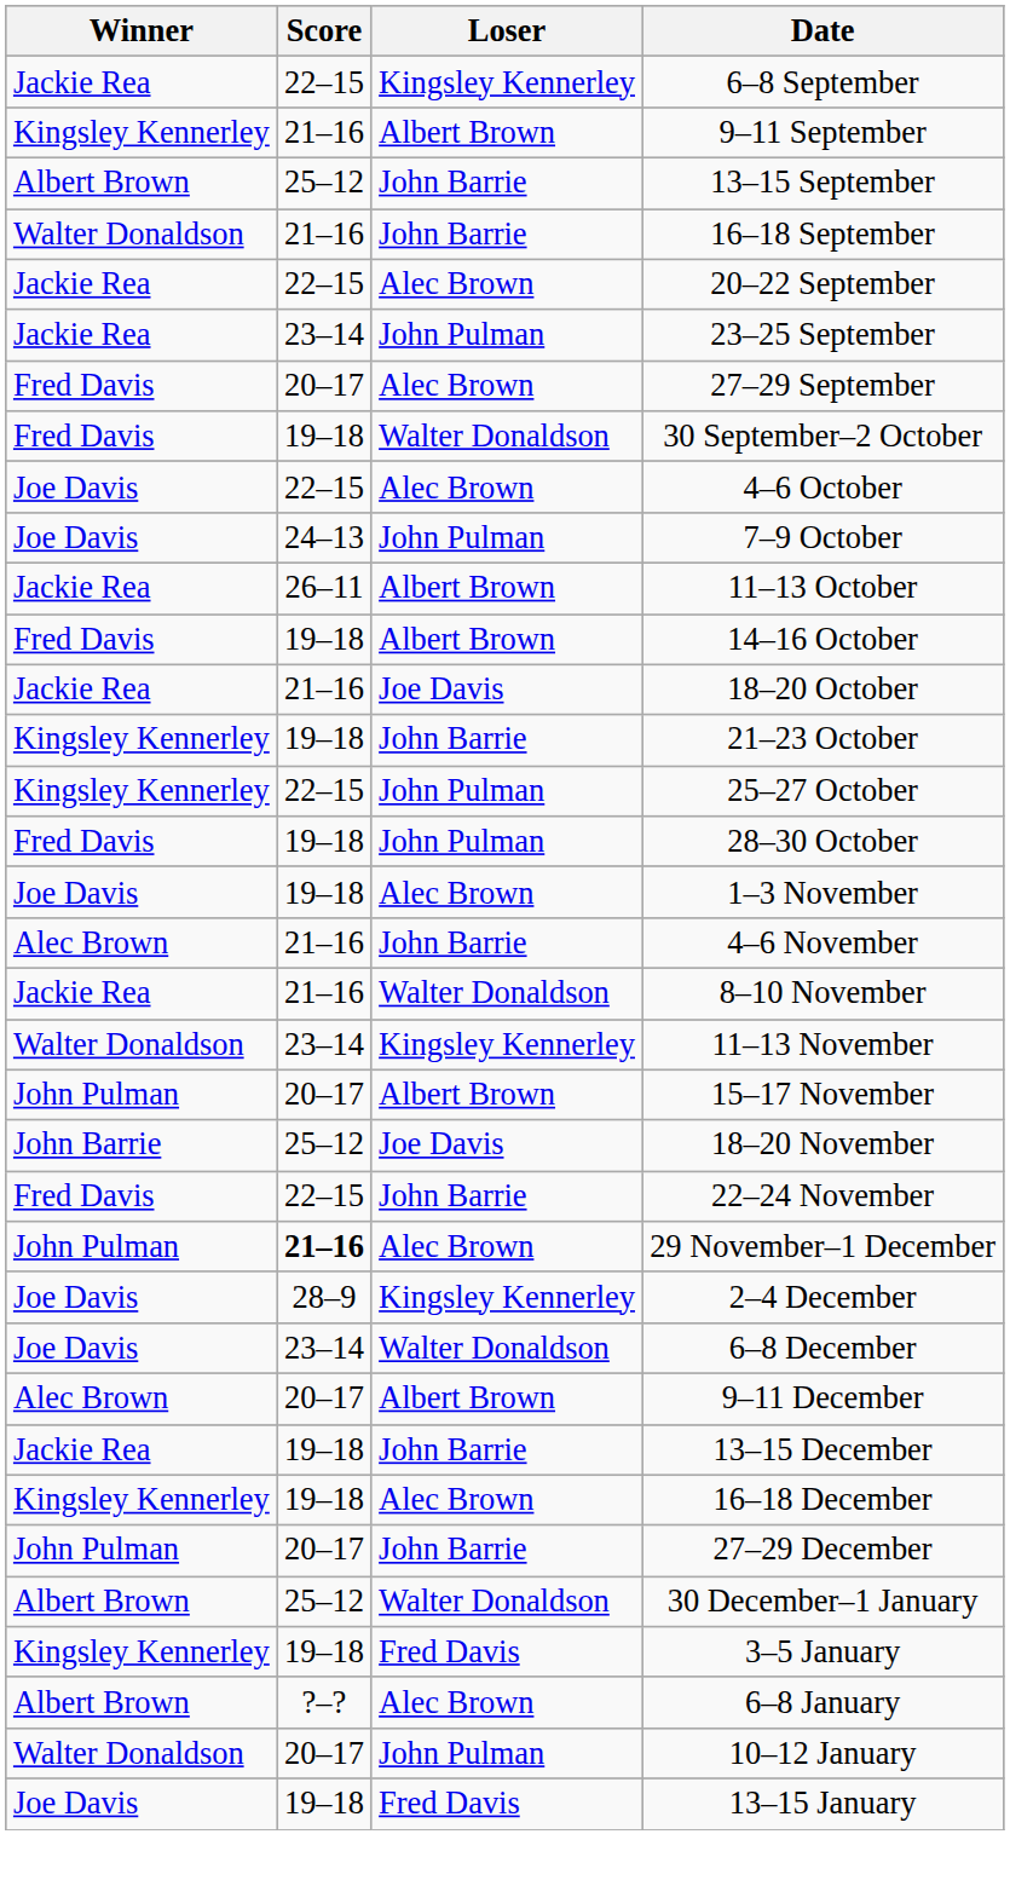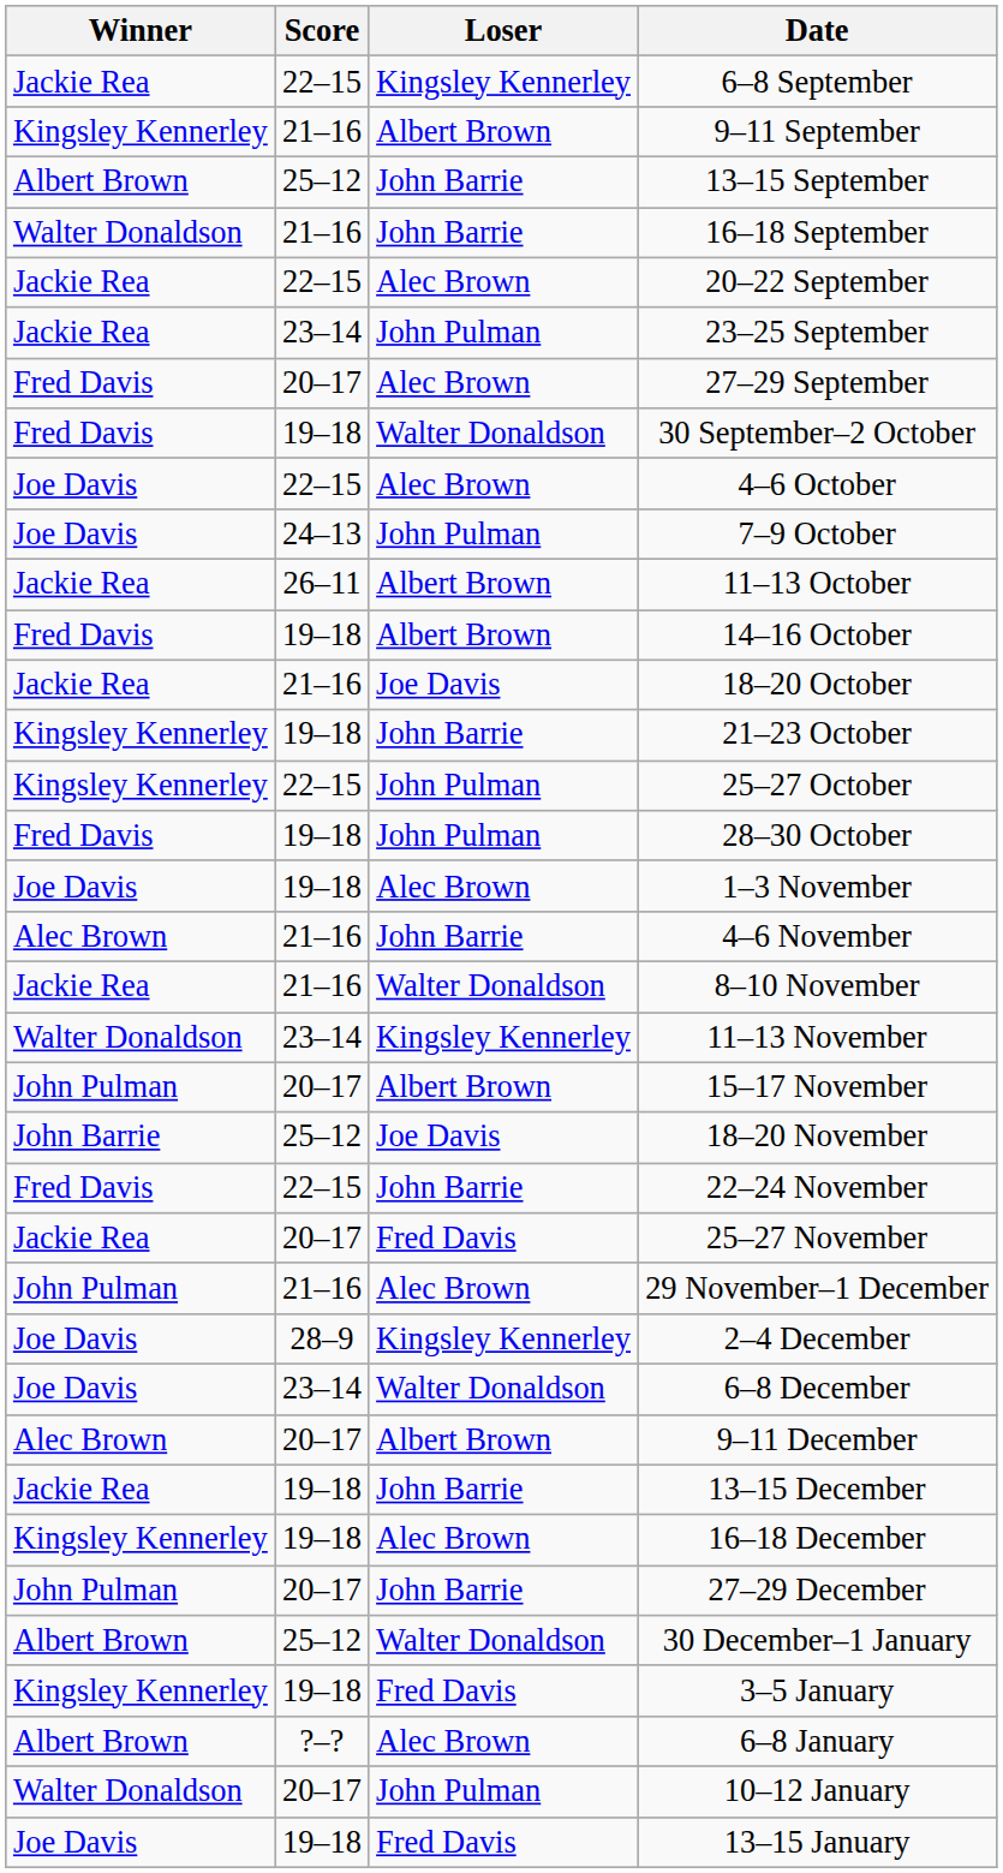 <table class="wikitable" style="text-align:center">
 <tr>
 <th>Winner</th>
 <th>Score</th>
 <th>Loser</th>
 <th>Date</th>
 </tr>
 <tr>
 <td align=left><a href='#'>Jackie Rea</a></td>
 <td>22–15</td>
 <td align=left><a href='#'>Kingsley Kennerley</a></td>
 <td>6–8 September</td>
 </tr>
 <tr>
 <td align=left><a href='#'>Kingsley Kennerley</a></td>
 <td>21–16</td>
 <td align=left><a href='#'>Albert Brown</a></td>
 <td>9–11 September</td>
 </tr>
 <tr>
 <td align=left><a href='#'>Albert Brown</a></td>
 <td>25–12</td>
 <td align=left><a href='#'>John Barrie</a></td>
 <td>13–15 September</td>
 </tr>
 <tr>
 <td align=left><a href='#'>Walter Donaldson</a></td>
 <td>21–16</td>
 <td align=left><a href='#'>John Barrie</a></td>
 <td>16–18 September</td>
 </tr>
 <tr>
 <td align=left><a href='#'>Jackie Rea</a></td>
 <td>22–15</td>
 <td align=left><a href='#'>Alec Brown</a></td>
 <td>20–22 September</td>
 </tr>
 <tr>
 <td align=left><a href='#'>Jackie Rea</a></td>
 <td>23–14</td>
 <td align=left><a href='#'>John Pulman</a></td>
 <td>23–25 September</td>
 </tr>
 <tr>
 <td align=left><a href='#'>Fred Davis</a></td>
 <td>20–17</td>
 <td align=left><a href='#'>Alec Brown</a></td>
 <td>27–29 September</td>
 </tr>
 <tr>
 <td align=left><a href='#'>Fred Davis</a></td>
 <td>19–18</td>
 <td align=left><a href='#'>Walter Donaldson</a></td>
 <td>30 September–2 October</td>
 </tr>
 <tr>
 <td align=left><a href='#'>Joe Davis</a></td>
 <td>22–15</td>
 <td align=left><a href='#'>Alec Brown</a></td>
 <td>4–6 October</td>
 </tr>
 <tr>
 <td align=left><a href='#'>Joe Davis</a></td>
 <td>24–13</td>
 <td align=left><a href='#'>John Pulman</a></td>
 <td>7–9 October</td>
 </tr>
 <tr>
 <td align=left><a href='#'>Jackie Rea</a></td>
 <td>26–11</td>
 <td align=left><a href='#'>Albert Brown</a></td>
 <td>11–13 October</td>
 </tr>
 <tr>
 <td align=left><a href='#'>Fred Davis</a></td>
 <td>19–18</td>
 <td align=left><a href='#'>Albert Brown</a></td>
 <td>14–16 October</td>
 </tr>
 <tr>
 <td align=left><a href='#'>Jackie Rea</a></td>
 <td>21–16</td>
 <td align=left><a href='#'>Joe Davis</a></td>
 <td>18–20 October</td>
 </tr>
 <tr>
 <td align=left><a href='#'>Kingsley Kennerley</a></td>
 <td>19–18</td>
 <td align=left><a href='#'>John Barrie</a></td>
 <td>21–23 October</td>
 </tr>
 <tr>
 <td align=left><a href='#'>Kingsley Kennerley</a></td>
 <td>22–15</td>
 <td align=left><a href='#'>John Pulman</a></td>
 <td>25–27 October</td>
 </tr>
 <tr>
 <td align=left><a href='#'>Fred Davis</a></td>
 <td>19–18</td>
 <td align=left><a href='#'>John Pulman</a></td>
 <td>28–30 October</td>
 </tr>
 <tr>
 <td align=left><a href='#'>Joe Davis</a></td>
 <td>19–18</td>
 <td align=left><a href='#'>Alec Brown</a></td>
 <td>1–3 November</td>
 </tr>
 <tr>
 <td align=left><a href='#'>Alec Brown</a></td>
 <td>21–16</td>
 <td align=left><a href='#'>John Barrie</a></td>
 <td>4–6 November</td>
 </tr>
 <tr>
 <td align=left><a href='#'>Jackie Rea</a></td>
 <td>21–16</td>
 <td align=left><a href='#'>Walter Donaldson</a></td>
 <td>8–10 November</td>
 </tr>
 <tr>
 <td align=left><a href='#'>Walter Donaldson</a></td>
 <td>23–14</td>
 <td align=left><a href='#'>Kingsley Kennerley</a></td>
 <td>11–13 November</td>
 </tr>
 <tr>
 <td align=left><a href='#'>John Pulman</a></td>
 <td>20–17</td>
 <td align=left><a href='#'>Albert Brown</a></td>
 <td>15–17 November</td>
 </tr>
 <tr>
 <td align=left><a href='#'>John Barrie</a></td>
 <td>25–12</td>
 <td align=left><a href='#'>Joe Davis</a></td>
 <td>18–20 November</td>
 </tr>
 <tr>
 <td align=left><a href='#'>Fred Davis</a></td>
 <td>22–15</td>
 <td align=left><a href='#'>John Barrie</a></td>
 <td>22–24 November</td>
 </tr>
 <tr>
+<td align=left><a href='#'>Jackie Rea</a></td>
+<td>20–17</td>
+<td align=left><a href='#'>Fred Davis</a></td>
+<td>25–27 November</td>
+</tr>
+<tr>
 <td align=left><a href='#'>John Pulman</a></td>
-<td><strong>21–16</strong></td>
+<td>21–16</td>
 <td align=left><a href='#'>Alec Brown</a></td>
 <td>29 November–1 December</td>
 </tr>
 <tr>
 <td align=left><a href='#'>Joe Davis</a></td>
 <td>28–9</td>
 <td align=left><a href='#'>Kingsley Kennerley</a></td>
 <td>2–4 December</td>
 </tr>
 <tr>
 <td align=left><a href='#'>Joe Davis</a></td>
 <td>23–14</td>
 <td align=left><a href='#'>Walter Donaldson</a></td>
 <td>6–8 December</td>
 </tr>
 <tr>
 <td align=left><a href='#'>Alec Brown</a></td>
 <td>20–17</td>
 <td align=left><a href='#'>Albert Brown</a></td>
 <td>9–11 December</td>
 </tr>
 <tr>
 <td align=left><a href='#'>Jackie Rea</a></td>
 <td>19–18</td>
 <td align=left><a href='#'>John Barrie</a></td>
 <td>13–15 December</td>
 </tr>
 <tr>
 <td align=left><a href='#'>Kingsley Kennerley</a></td>
 <td>19–18</td>
 <td align=left><a href='#'>Alec Brown</a></td>
 <td>16–18 December</td>
 </tr>
 <tr>
 <td align=left><a href='#'>John Pulman</a></td>
 <td>20–17</td>
 <td align=left><a href='#'>John Barrie</a></td>
 <td>27–29 December</td>
 </tr>
 <tr>
 <td align=left><a href='#'>Albert Brown</a></td>
 <td>25–12</td>
 <td align=left><a href='#'>Walter Donaldson</a></td>
 <td>30 December–1 January</td>
 </tr>
 <tr>
 <td align=left><a href='#'>Kingsley Kennerley</a></td>
 <td>19–18</td>
 <td align=left><a href='#'>Fred Davis</a></td>
 <td>3–5 January</td>
 </tr>
 <tr>
 <td align=left><a href='#'>Albert Brown</a></td>
 <td>?–?</td>
 <td align=left><a href='#'>Alec Brown</a></td>
 <td>6–8 January</td>
 </tr>
 <tr>
 <td align=left><a href='#'>Walter Donaldson</a></td>
 <td>20–17</td>
 <td align=left><a href='#'>John Pulman</a></td>
 <td>10–12 January</td>
 </tr>
 <tr>
 <td align=left><a href='#'>Joe Davis</a></td>
 <td>19–18</td>
 <td align=left><a href='#'>Fred Davis</a></td>
 <td>13–15 January</td>
 </tr>
 </table>
